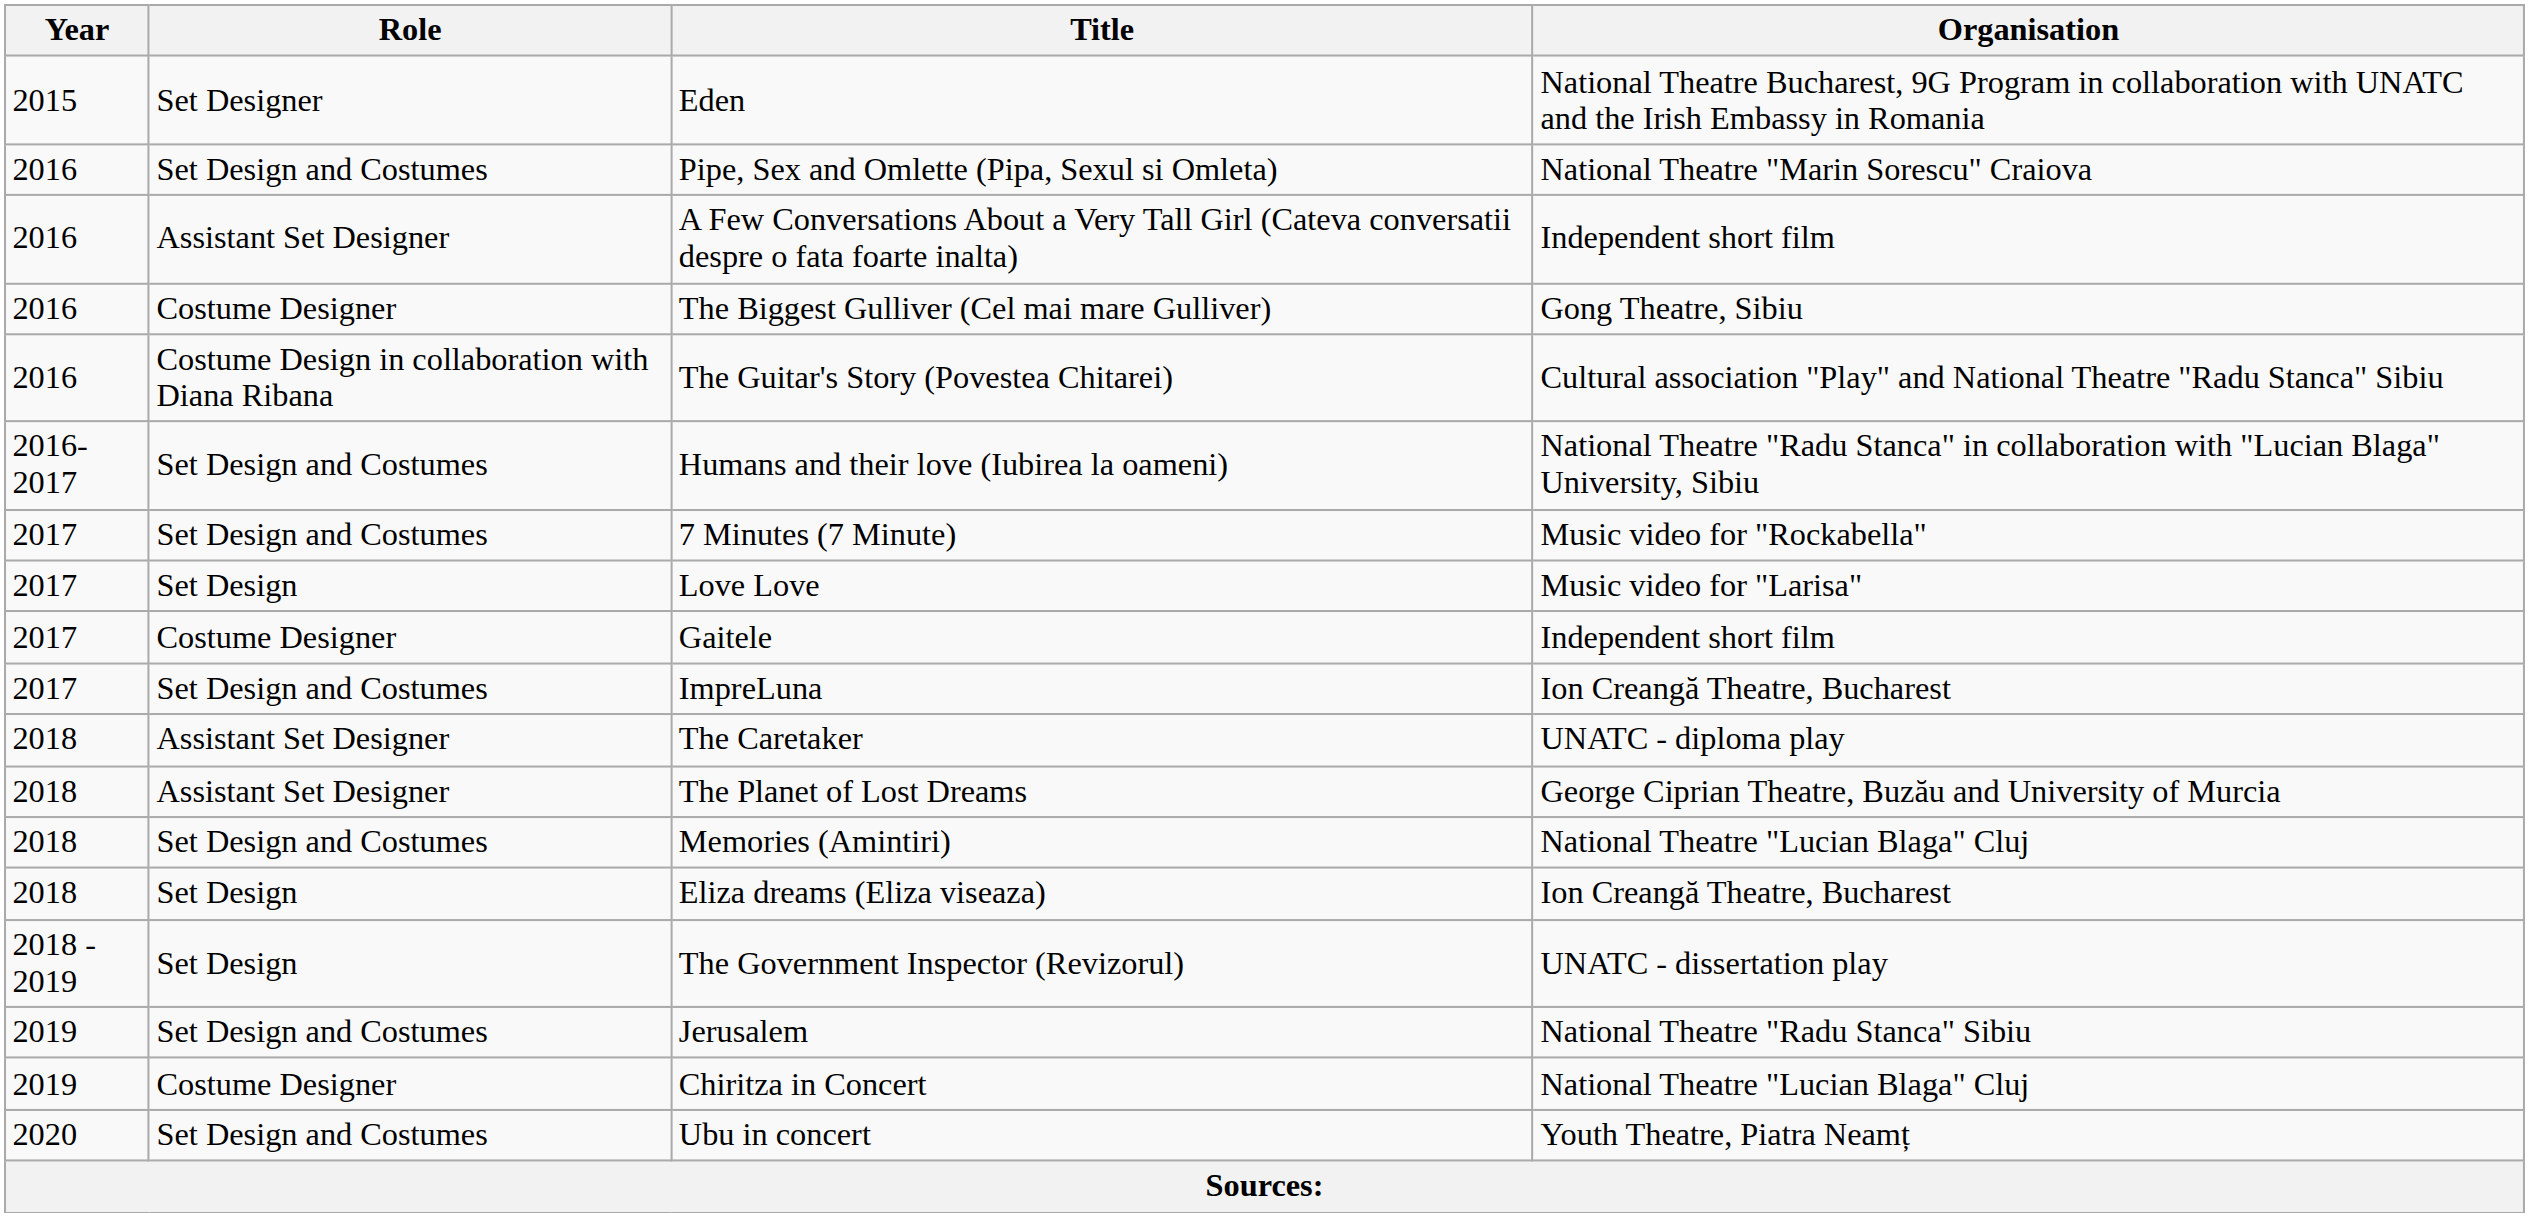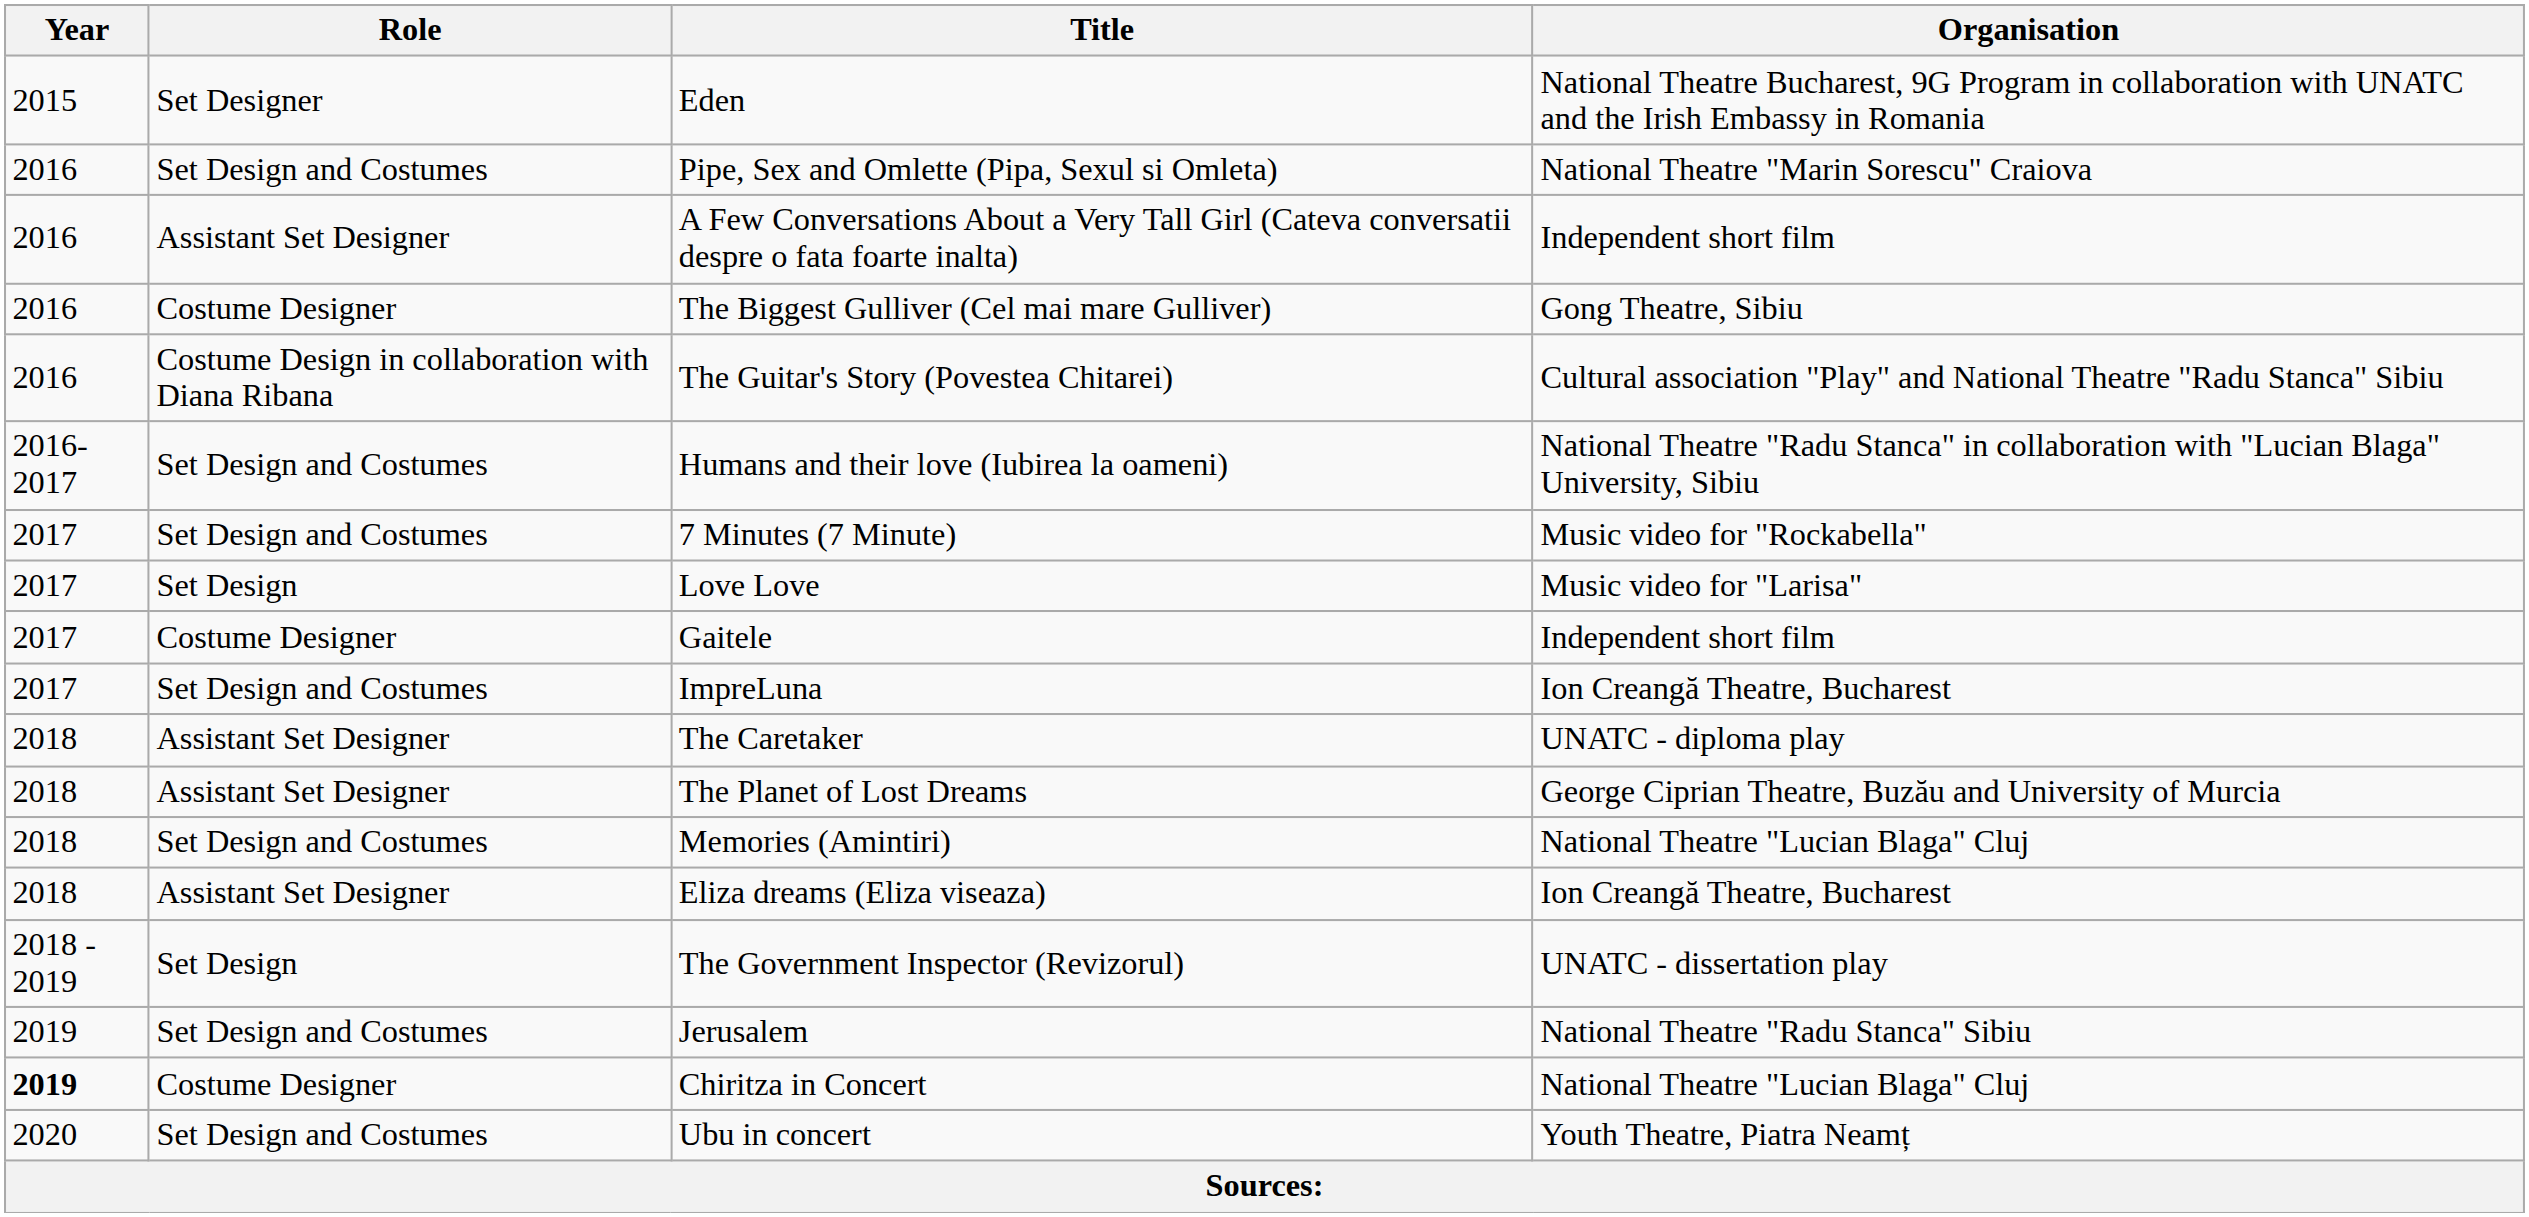 <table class="wikitable">
 <tr>
 <th>Year</th>
 <th>Role</th>
 <th>Title</th>
 <th>Organisation</th>
 </tr>
 <tr>
 <td>2015</td>
 <td>Set Designer</td>
 <td>Eden</td>
 <td>National Theatre Bucharest, 9G Program in collaboration with UNATC and the Irish Embassy in Romania</td>
 </tr>
 <tr>
 <td>2016</td>
 <td>Set Design and Costumes</td>
 <td>Pipe, Sex and Omlette (Pipa, Sexul si Omleta)</td>
 <td>National Theatre "Marin Sorescu" Craiova</td>
 </tr>
 <tr>
 <td>2016</td>
 <td>Assistant Set Designer</td>
 <td>A Few Conversations About a Very Tall Girl (Cateva conversatii despre o fata foarte inalta)</td>
 <td>Independent short film</td>
 </tr>
 <tr>
 <td>2016</td>
 <td>Costume Designer</td>
 <td>The Biggest Gulliver (Cel mai mare Gulliver)</td>
 <td>Gong Theatre, Sibiu</td>
 </tr>
 <tr>
 <td>2016</td>
 <td>Costume Design in collaboration with Diana Ribana</td>
 <td>The Guitar's Story (Povestea Chitarei)</td>
 <td>Cultural association "Play" and National Theatre "Radu Stanca" Sibiu</td>
 </tr>
 <tr>
 <td>2016-2017</td>
 <td>Set Design and Costumes</td>
 <td>Humans and their love (Iubirea la oameni)</td>
 <td>National Theatre "Radu Stanca" in collaboration with "Lucian Blaga" University, Sibiu</td>
 </tr>
 <tr>
 <td>2017</td>
 <td>Set Design and Costumes</td>
 <td>7 Minutes (7 Minute)</td>
 <td>Music video for "Rockabella"</td>
 </tr>
 <tr>
 <td>2017</td>
 <td>Set Design</td>
 <td>Love Love</td>
 <td>Music video for "Larisa"</td>
 </tr>
 <tr>
 <td>2017</td>
 <td>Costume Designer</td>
 <td>Gaitele</td>
 <td>Independent short film</td>
 </tr>
 <tr>
 <td>2017</td>
 <td>Set Design and Costumes</td>
 <td>ImpreLuna</td>
 <td>Ion Creangă Theatre, Bucharest</td>
 </tr>
 <tr>
 <td>2018</td>
 <td>Assistant Set Designer</td>
 <td>The Caretaker</td>
 <td>UNATC - diploma play</td>
 </tr>
 <tr>
 <td>2018</td>
 <td>Assistant Set Designer</td>
 <td>The Planet of Lost Dreams</td>
 <td>George Ciprian Theatre, Buzău and University of Murcia</td>
 </tr>
 <tr>
 <td>2018</td>
 <td>Set Design and Costumes</td>
 <td>Memories (Amintiri)</td>
 <td>National Theatre "Lucian Blaga" Cluj</td>
 </tr>
 <tr>
 <td>2018</td>
-<td>Set Design</td>
+<td>Assistant Set Designer</td>
 <td>Eliza dreams (Eliza viseaza)</td>
 <td>Ion Creangă Theatre, Bucharest</td>
 </tr>
 <tr>
 <td>2018 - 2019</td>
 <td>Set Design</td>
 <td>The Government Inspector (Revizorul)</td>
 <td>UNATC - dissertation play</td>
 </tr>
 <tr>
 <td>2019</td>
 <td>Set Design and Costumes</td>
 <td>Jerusalem</td>
 <td National Theatre "Radu Stanca" Sibiu>National Theatre "Radu Stanca" Sibiu</td>
 </tr>
 <tr>
-<td>2019</td>
+<td><strong>2019</strong></td>
 <td>Costume Designer</td>
 <td>Chiritza in Concert</td>
 <td>National Theatre "Lucian Blaga" Cluj</td>
 </tr>
 <tr>
 <td>2020</td>
 <td>Set Design and Costumes</td>
 <td>Ubu in concert</td>
 <td>Youth Theatre, Piatra Neamț</td>
 </tr>
 <tr>
 <th colspan="4">Sources: </th>
 </tr>
 </table>
